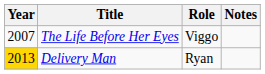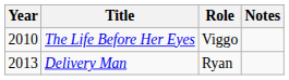 <table class="wikitable">
 <tr>
 <th>Year</th>
 <th><strong>Title</strong></th>
 <th><strong>Role</strong></th>
 <th><strong>Notes</strong></th>
 </tr>
 <tr>
-<td>2007</td>
+<td>2010</td>
 <td><em><a href='#'>The Life Before Her Eyes</a></em></td>
 <td>Viggo</td>
 <td></td>
 </tr>
 <tr>
-<td style="background: gold;">2013</td>
+<td>2013</td>
 <td><em><a href='#'>Delivery Man</a></em></td>
 <td>Ryan</td>
 <td></td>
 </tr>
 </table>
